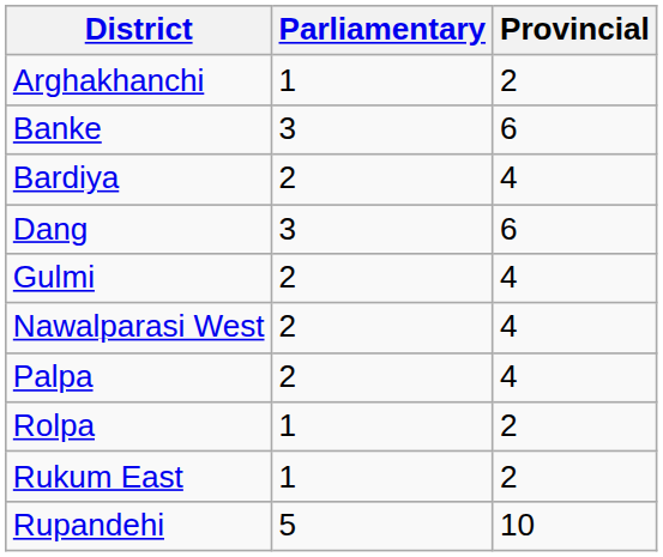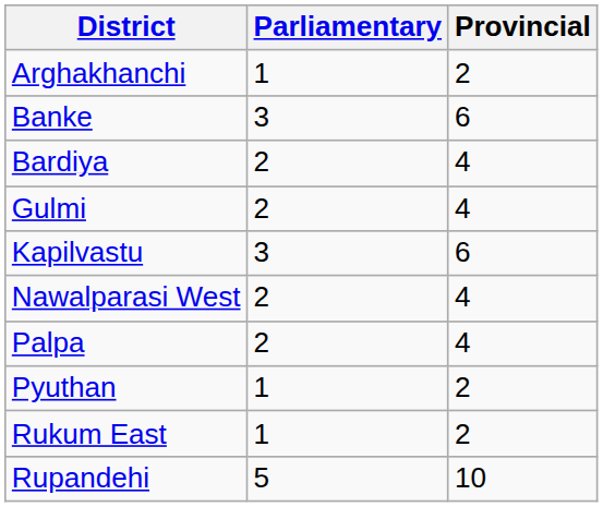 <table class="wikitable">
 <tr>
 <th><a href='#'>District</a></th>
 <th><a href='#'>Parliamentary</a></th>
 <th>Provincial</th>
 </tr>
 <tr>
 <td><a href='#'>Arghakhanchi</a></td>
 <td>1</td>
 <td>2</td>
 </tr>
 <tr>
 <td><a href='#'>Banke</a></td>
 <td>3</td>
 <td>6</td>
 </tr>
 <tr>
 <td><a href='#'>Bardiya</a></td>
 <td>2</td>
 <td>4</td>
 </tr>
 <tr>
-<td><a href='#'>Dang</a></td>
-<td>3</td>
-<td>6</td>
-</tr>
-<tr>
 <td><a href='#'>Gulmi</a></td>
 <td>2</td>
 <td>4</td>
+</tr>
+<tr>
+<td><a href='#'>Kapilvastu</a></td>
+<td>3</td>
+<td>6</td>
 </tr>
 <tr>
 <td><a href='#'>Nawalparasi West</a></td>
 <td>2</td>
 <td>4</td>
 </tr>
 <tr>
 <td><a href='#'>Palpa</a></td>
 <td>2</td>
 <td>4</td>
 </tr>
 <tr>
-<td><a href='#'>Rolpa</a></td>
+<td><a href='#'>Pyuthan</a></td>
 <td>1</td>
 <td>2</td>
 </tr>
 <tr>
 <td><a href='#'>Rukum East</a></td>
 <td>1</td>
 <td>2</td>
 </tr>
 <tr>
 <td><a href='#'>Rupandehi</a></td>
 <td>5</td>
 <td>10</td>
 </tr>
 </table>
